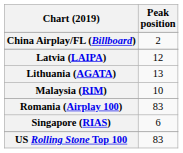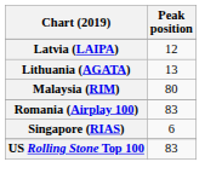 <table class="wikitable sortable plainrowheaders" style="text-align:center">
 <tr>
 <th scope="col">Chart (2019)</th>
 <th scope="col">Peak<br>position</th>
 </tr>
 <tr>
 </tr>
 <tr>
 </tr>
 <tr>
 </tr>
 <tr>
 </tr>
 <tr>
-</tr>
-<tr>
-<th scope="row">China Airplay/FL (<em><a href='#'>Billboard</a></em>)</th>
-<td>2</td>
 </tr>
 <tr>
 </tr>
 <tr>
 </tr>
 <tr>
 </tr>
 <tr>
 </tr>
 <tr>
 </tr>
 <tr>
 </tr>
 <tr>
 <th scope="row">Latvia (<a href='#'>LAIPA</a>)</th>
 <td>12</td>
 </tr>
 <tr>
 <th scope="row">Lithuania (<a href='#'>AGATA</a>)</th>
 <td>13</td>
 </tr>
 <tr>
 <th scope="row">Malaysia (<a href='#'>RIM</a>)</th>
-<td>10</td>
+<td>80</td>
 </tr>
 <tr>
 </tr>
 <tr>
 </tr>
 <tr>
 </tr>
 <tr>
 </tr>
 <tr>
 <th scope="row">Romania (<a href='#'>Airplay 100</a>)</th>
 <td>83</td>
 </tr>
 <tr>
 <th scope="row">Singapore (<a href='#'>RIAS</a>)</th>
 <td>6</td>
 </tr>
 <tr>
 </tr>
 <tr>
 </tr>
 <tr>
 </tr>
 <tr>
 </tr>
 <tr>
 </tr>
 <tr>
 </tr>
 <tr>
 </tr>
 <tr>
 </tr>
 <tr>
 <th scope="row">US <a href='#'><em>Rolling Stone</em> Top 100</a></th>
 <td>83</td>
 </tr>
 </table>
